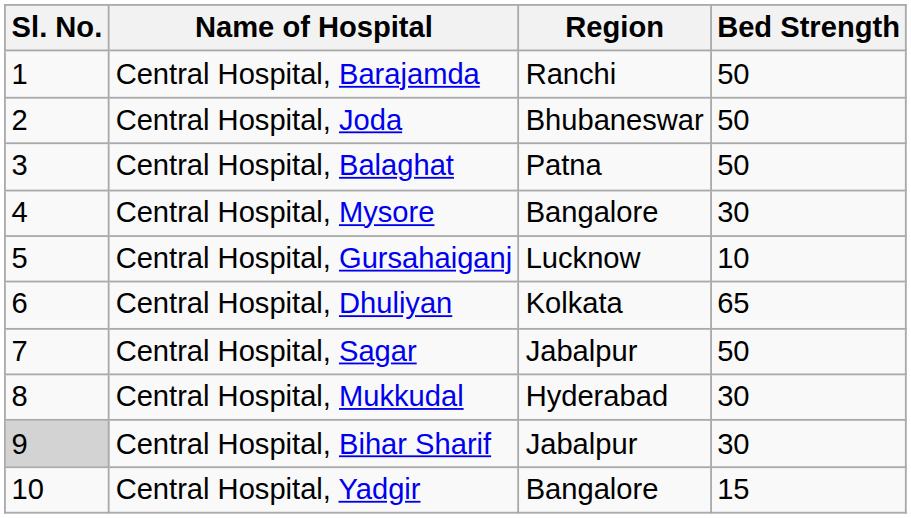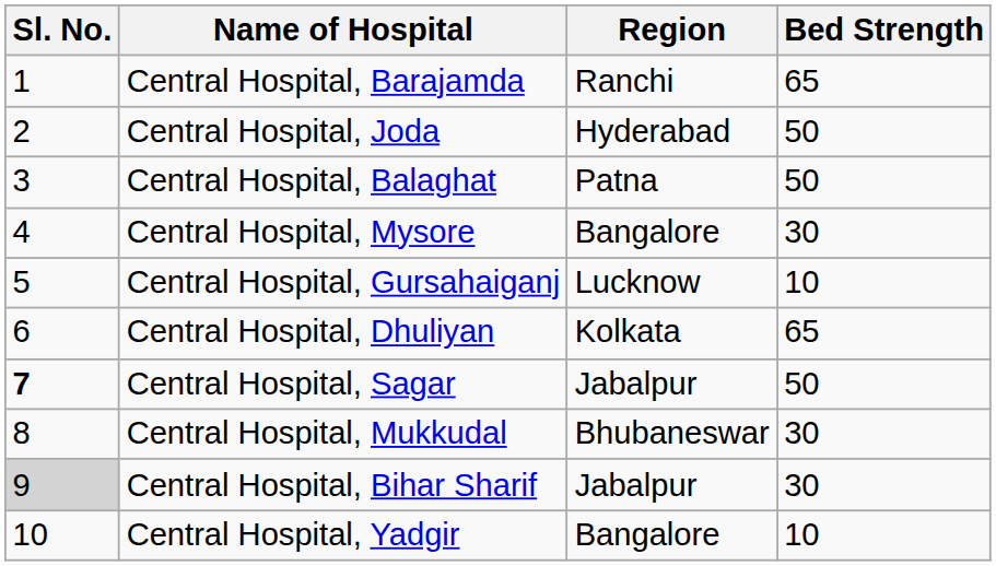 <table class="wikitable">
 <tr>
 <th>Sl. No.</th>
 <th>Name of Hospital</th>
 <th>Region</th>
 <th>Bed Strength</th>
 </tr>
 <tr>
 <td>1</td>
 <td>Central Hospital, <a href='#'>Barajamda</a></td>
 <td>Ranchi</td>
-<td>50</td>
+<td>65</td>
 </tr>
 <tr>
 <td>2</td>
 <td>Central Hospital, <a href='#'>Joda</a></td>
-<td>Bhubaneswar</td>
+<td>Hyderabad</td>
 <td>50</td>
 </tr>
 <tr>
 <td>3</td>
 <td>Central Hospital, <a href='#'>Balaghat</a></td>
 <td>Patna</td>
 <td>50</td>
 </tr>
 <tr>
 <td>4</td>
 <td>Central Hospital, <a href='#'>Mysore</a></td>
 <td>Bangalore</td>
 <td>30</td>
 </tr>
 <tr>
 <td>5</td>
 <td>Central Hospital, <a href='#'>Gursahaiganj</a></td>
 <td>Lucknow</td>
 <td>10</td>
 </tr>
 <tr>
 <td>6</td>
 <td>Central Hospital, <a href='#'>Dhuliyan</a></td>
 <td>Kolkata</td>
 <td>65</td>
 </tr>
 <tr>
-<td>7</td>
+<td><strong>7</strong></td>
 <td>Central Hospital, <a href='#'>Sagar</a></td>
 <td>Jabalpur</td>
 <td>50</td>
 </tr>
 <tr>
 <td>8</td>
 <td>Central Hospital, <a href='#'>Mukkudal</a></td>
-<td>Hyderabad</td>
+<td>Bhubaneswar</td>
 <td>30</td>
 </tr>
 <tr>
 <td style="background: lightgrey;">9</td>
 <td>Central Hospital, <a href='#'>Bihar Sharif</a></td>
 <td>Jabalpur</td>
 <td>30</td>
 </tr>
 <tr>
 <td>10</td>
 <td>Central Hospital, <a href='#'>Yadgir</a></td>
 <td>Bangalore</td>
-<td>15</td>
+<td>10</td>
 </tr>
 </table>
